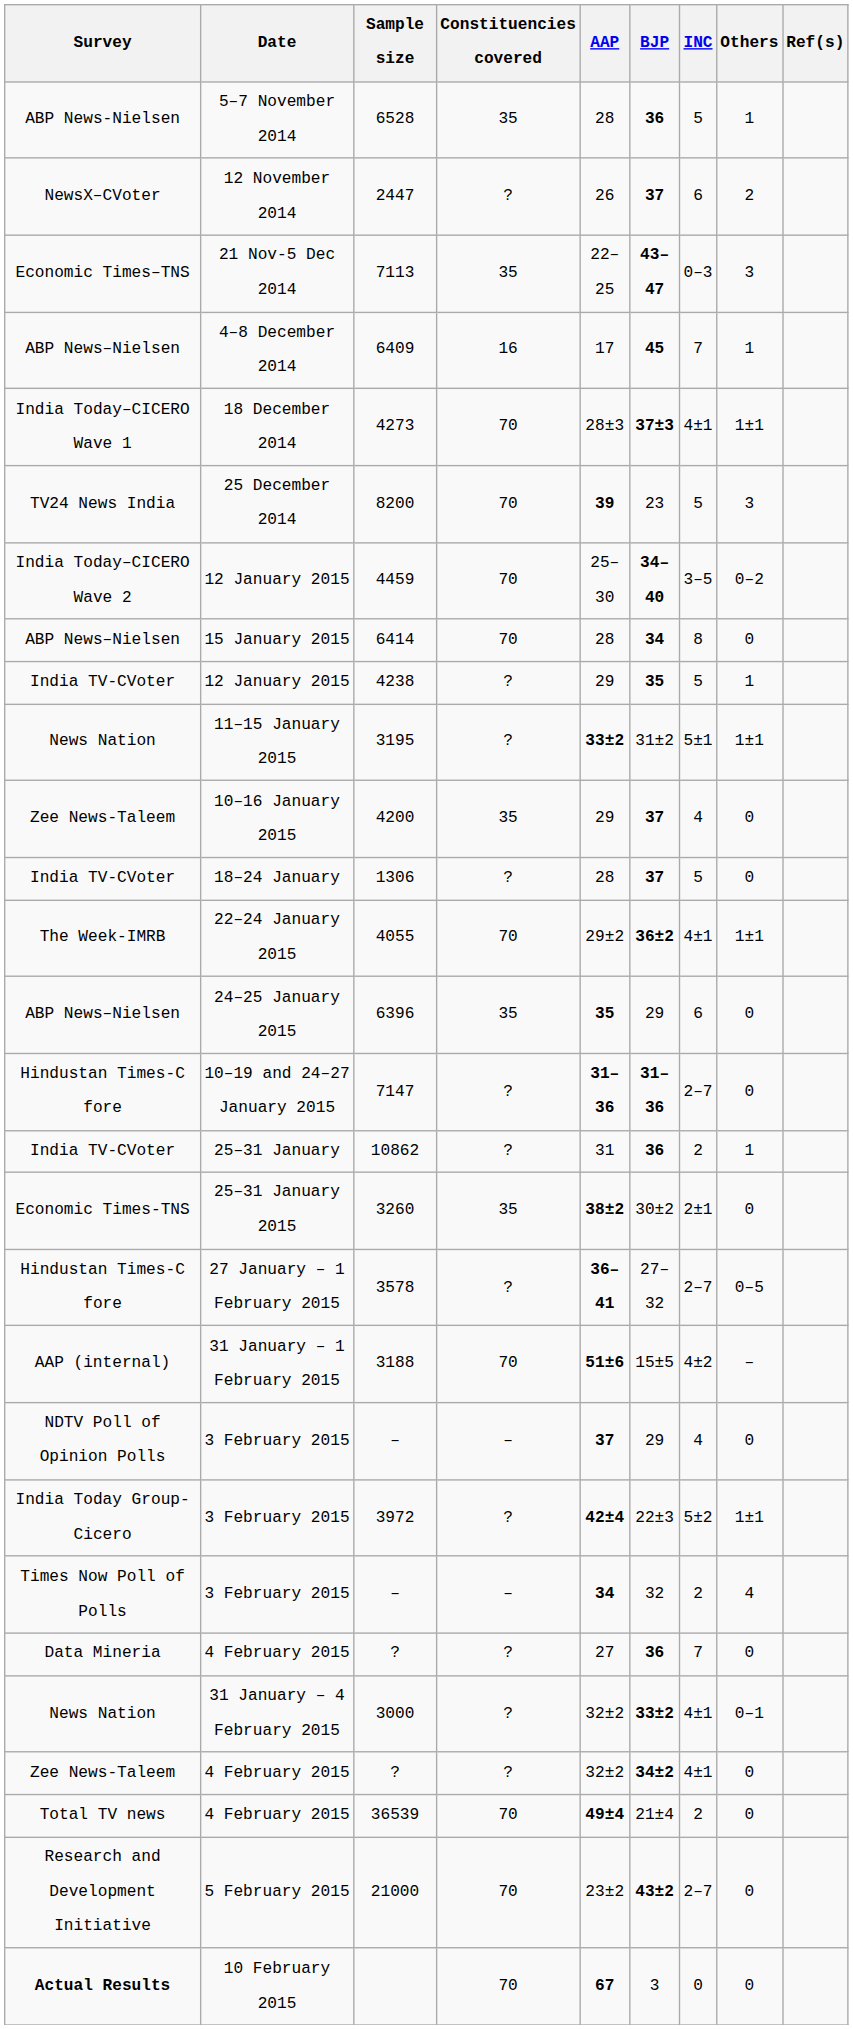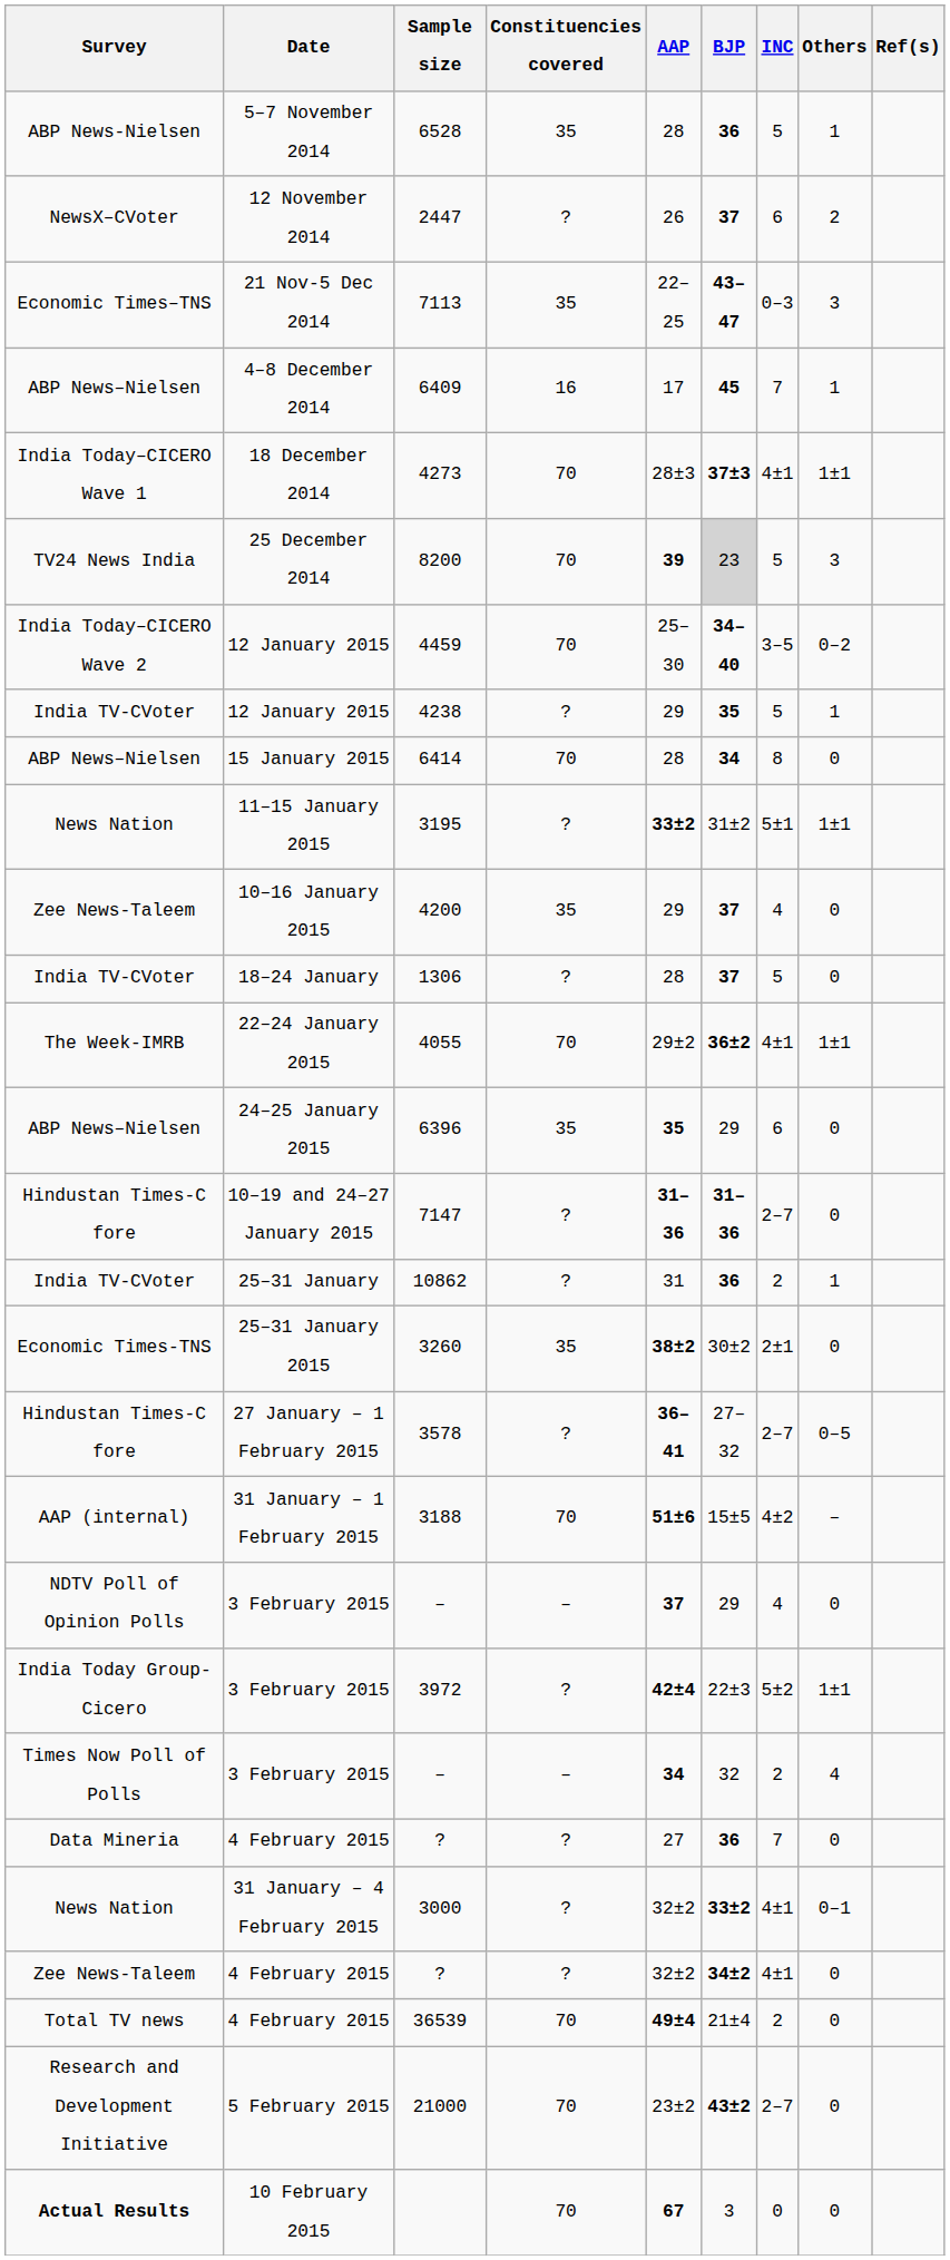 <table class="wikitable sortable" style="text-align:center;font-size:90%;line-height:25px;">
 <tr>
 <th>Survey</th>
 <th>Date</th>
 <th>Sample size</th>
 <th>Constituencies<br>covered</th>
 <th><a href='#'>AAP</a></th>
 <th><a href='#'>BJP</a></th>
 <th><a href='#'>INC</a></th>
 <th>Others</th>
 <th class="unsortable">Ref(s)</th>
 </tr>
 <tr>
 <td>ABP News-Nielsen</td>
 <td data-sort-value="20141107">5–7 November 2014</td>
 <td>6528</td>
 <td>35</td>
 <td>28</td>
 <td><strong>36</strong></td>
 <td>5</td>
 <td>1</td>
 <td></td>
 </tr>
 <tr>
 <td>NewsX–CVoter</td>
 <td data-sort-value="20141112">12 November 2014</td>
 <td>2447</td>
 <td>?</td>
 <td>26</td>
 <td><strong>37</strong></td>
 <td>6</td>
 <td>2</td>
 <td></td>
 </tr>
 <tr>
 <td>Economic Times–TNS</td>
 <td data-sort-value="20141205">21 Nov-5 Dec 2014</td>
 <td>7113</td>
 <td>35</td>
 <td data-sort-value="23.5">22–25</td>
 <td data-sort-value="45"><strong>43–47</strong></td>
 <td data-sort-value="1.5">0–3</td>
 <td>3</td>
 <td></td>
 </tr>
 <tr>
 <td>ABP News–Nielsen</td>
 <td data-sort-value="20141208">4–8 December 2014</td>
 <td>6409</td>
 <td>16</td>
 <td>17</td>
 <td><strong>45</strong></td>
 <td>7</td>
 <td>1</td>
 <td></td>
 </tr>
 <tr>
 <td>India Today–CICERO Wave 1</td>
 <td data-sort-value="20141218">18 December 2014</td>
 <td>4273</td>
 <td>70</td>
 <td data-sort-value="28">28±3</td>
 <td data-sort-value="37"><strong>37±3</strong></td>
 <td data-sort-value="4">4±1</td>
 <td data-sort-value="1">1±1</td>
 <td></td>
 </tr>
 <tr>
 <td>TV24 News India</td>
 <td data-sort-value="20141225">25 December 2014</td>
 <td>8200</td>
 <td>70</td>
 <td><strong>39</strong></td>
-<td>23</td>
+<td style="background: lightgrey;">23</td>
 <td>5</td>
 <td>3</td>
 <td></td>
 </tr>
 <tr>
 <td>India Today–CICERO Wave 2</td>
 <td data-sort-value="20150112">12 January 2015</td>
 <td>4459</td>
 <td>70</td>
 <td data-sort-value="27.5">25–30</td>
 <td data-sort-value="37"><strong>34–40</strong></td>
 <td data-sort-value="4">3–5</td>
 <td data-sort-value="1">0–2</td>
 <td></td>
 </tr>
 <tr>
+<td>India TV-CVoter</td>
+<td data-sort-value="20150112">12 January 2015</td>
+<td>4238</td>
+<td>?</td>
+<td>29</td>
+<td><strong>35</strong></td>
+<td>5</td>
+<td>1</td>
+<td></td>
+</tr>
+<tr>
 <td>ABP News–Nielsen</td>
 <td data-sort-value="20150115">15 January 2015</td>
 <td>6414</td>
 <td>70</td>
 <td>28</td>
 <td><strong>34</strong></td>
 <td>8</td>
 <td>0</td>
-<td></td>
-</tr>
-<tr>
-<td>India TV-CVoter</td>
-<td data-sort-value="20150112">12 January 2015</td>
-<td>4238</td>
-<td>?</td>
-<td>29</td>
-<td><strong>35</strong></td>
-<td>5</td>
-<td>1</td>
 <td></td>
 </tr>
 <tr>
 <td>News Nation</td>
 <td data-sort-value="20150115">11–15 January 2015</td>
 <td>3195</td>
 <td>?</td>
 <td data-sort-value="33"><strong>33±2</strong></td>
 <td data-sort-value="31">31±2</td>
 <td data-sort-value="5">5±1</td>
 <td data-sort-value="1">1±1</td>
 <td></td>
 </tr>
 <tr>
 <td>Zee News-Taleem</td>
 <td data-sort-value="20150116">10–16 January 2015</td>
 <td>4200</td>
 <td>35</td>
 <td>29</td>
 <td><strong>37</strong></td>
 <td>4</td>
 <td>0</td>
 <td></td>
 </tr>
 <tr>
 <td>India TV-CVoter</td>
 <td data-sort-value="20150124">18–24 January</td>
 <td>1306</td>
 <td>?</td>
 <td>28</td>
 <td><strong>37</strong></td>
 <td>5</td>
 <td>0</td>
 <td></td>
 </tr>
 <tr>
 <td>The Week-IMRB</td>
 <td data-sort-value="20150124">22–24 January 2015</td>
 <td>4055</td>
 <td>70</td>
 <td data-sort-value="29">29±2</td>
 <td data-sort-value="36"><strong>36±2</strong></td>
 <td data-sort-value="4">4±1</td>
 <td data-sort-value="1">1±1</td>
 <td></td>
 </tr>
 <tr>
 <td>ABP News–Nielsen</td>
 <td data-sort-value="20150125">24–25 January 2015</td>
 <td>6396</td>
 <td>35</td>
 <td><strong>35</strong></td>
 <td>29</td>
 <td>6</td>
 <td>0</td>
 <td></td>
 </tr>
 <tr>
 <td>Hindustan Times-C fore</td>
 <td data-sort-value="20150127">10–19 and 24–27 January 2015</td>
 <td>7147</td>
 <td>?</td>
 <td data-sort-value="33.5"><strong>31–36</strong></td>
 <td data-sort-value="33.5"><strong>31–36</strong></td>
 <td data-sort-value="4.5">2–7</td>
 <td>0</td>
 <td></td>
 </tr>
 <tr>
 <td>India TV-CVoter</td>
 <td data-sort-value="20150131">25–31 January</td>
 <td>10862</td>
 <td>?</td>
 <td>31</td>
 <td><strong>36</strong></td>
 <td>2</td>
 <td>1</td>
 <td></td>
 </tr>
 <tr>
 <td>Economic Times-TNS</td>
 <td data-sort-value="20150131">25–31 January 2015</td>
 <td>3260</td>
 <td>35</td>
 <td data-sort-value="38"><strong>38±2</strong></td>
 <td data-sort-value="30">30±2</td>
 <td data-sort-value="2">2±1</td>
 <td>0</td>
 <td></td>
 </tr>
 <tr>
 <td>Hindustan Times-C fore</td>
 <td data-sort-value="20150201">27 January – 1 February 2015</td>
 <td>3578</td>
 <td>?</td>
 <td data-sort-value="38.5"><strong>36–41</strong></td>
 <td data-sort-value="29.5">27–32</td>
 <td data-sort-value="4.5">2–7</td>
 <td data-sort-value="2.5">0–5</td>
 <td></td>
 </tr>
 <tr>
 <td>AAP (internal)</td>
 <td data-sort-value="20150201">31 January – 1 February 2015</td>
 <td>3188</td>
 <td>70</td>
 <td data-sort-value="51"><strong>51±6</strong></td>
 <td data-sort-value="15">15±5</td>
 <td data-sort-value="4">4±2</td>
 <td data-sort-value="0">–</td>
 <td></td>
 </tr>
 <tr>
 <td>NDTV Poll of Opinion Polls<br></td>
 <td data-sort-value="20150203">3 February 2015</td>
 <td>–</td>
 <td>–</td>
 <td><strong> 37</strong></td>
 <td>29</td>
 <td>4</td>
 <td>0</td>
 <td></td>
 </tr>
 <tr>
 <td>India Today Group-Cicero</td>
 <td data-sort-value="20150203">3 February 2015</td>
 <td>3972</td>
 <td>?</td>
 <td data-sort-value="42"><strong>42±4</strong></td>
 <td data-sort-value="22">22±3</td>
 <td data-sort-value="5">5±2</td>
 <td data-sort-value="1">1±1</td>
 <td></td>
 </tr>
 <tr>
 <td>Times Now Poll of Polls<br></td>
 <td data-sort-value="20150203">3 February 2015</td>
 <td>–</td>
 <td>–</td>
 <td data-sort-value="34"><strong>34</strong></td>
 <td>32</td>
 <td>2</td>
 <td>4</td>
 <td></td>
 </tr>
 <tr>
 <td>Data Mineria</td>
 <td data-sort-value="20150204">4 February 2015</td>
 <td>?</td>
 <td>?</td>
 <td>27</td>
 <td><strong>36</strong></td>
 <td>7</td>
 <td>0</td>
 <td></td>
 </tr>
 <tr>
 <td>News Nation</td>
 <td data-sort-value="20150204">31 January – 4 February 2015</td>
 <td>3000</td>
 <td>?</td>
 <td data-sort-value="32">32±2</td>
 <td data-sort-value="33"><strong>33±2</strong></td>
 <td data-sort-value="4">4±1</td>
 <td data-sort-value="0.5">0–1</td>
 <td></td>
 </tr>
 <tr>
 <td>Zee News-Taleem</td>
 <td data-sort-value="20150204">4 February 2015</td>
 <td>?</td>
 <td>?</td>
 <td data-sort-value="32">32±2</td>
 <td data-sort-value="34"><strong>34±2</strong></td>
 <td data-sort-value="4">4±1</td>
 <td data-sort-value="0">0</td>
 <td></td>
 </tr>
 <tr>
 <td>Total TV news</td>
 <td data-sort-value="20150204">4 February 2015</td>
 <td>36539</td>
 <td>70</td>
 <td data-sort-value="49"><strong>49±4</strong></td>
 <td data-sort-value="21">21±4</td>
 <td data-sort-value="2">2</td>
 <td data-sort-value="0">0</td>
 <td></td>
 </tr>
 <tr>
 <td>Research and Development Initiative</td>
 <td data-sort-value="20150205">5 February 2015</td>
 <td>21000</td>
 <td>70</td>
 <td data-sort-value="23">23±2</td>
 <td data-sort-value="43"><strong>43±2</strong></td>
 <td data-sort-value="4.5">2–7</td>
 <td data-sort-value="0">0</td>
 <td></td>
 </tr>
 <tr>
 <td><strong>Actual Results</strong></td>
 <td data-sort-value="20150210">10 February 2015</td>
 <td></td>
 <td>70</td>
 <td data-sort-value="67"><strong>67</strong></td>
 <td data-sort-value="3">3</td>
 <td data-sort-value="0">0</td>
 <td data-sort-value="0">0</td>
 <td></td>
 </tr>
 </table>
